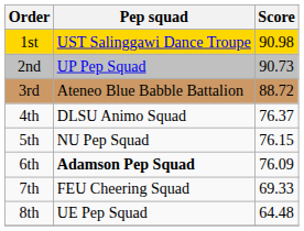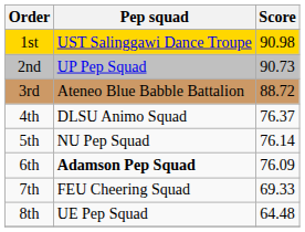 <table class=wikitable style="text-align:center;">
 <tr>
 <th>Order</th>
 <th>Pep squad</th>
 <th>Score</th>
 </tr>
 <tr bgcolor=gold>
 <td>1st</td>
 <td align=left> <a href='#'>UST Salinggawi Dance Troupe</a></td>
 <td>90.98</td>
 </tr>
 <tr bgcolor=silver>
 <td>2nd</td>
 <td align=left> <a href='#'>UP Pep Squad</a></td>
 <td>90.73</td>
 </tr>
 <tr bgcolor=#cc9966>
 <td>3rd</td>
 <td align=left> Ateneo Blue Babble Battalion</td>
 <td>88.72</td>
 </tr>
 <tr>
 <td>4th</td>
 <td align=left> DLSU Animo Squad</td>
 <td>76.37</td>
 </tr>
 <tr>
 <td>5th</td>
 <td align=left> NU Pep Squad</td>
-<td>76.15</td>
+<td>76.14</td>
 </tr>
 <tr>
 <td>6th</td>
 <td align=left><strong> Adamson Pep Squad</strong></td>
 <td>76.09</td>
 </tr>
 <tr>
 <td>7th</td>
 <td align=left> FEU Cheering Squad</td>
 <td>69.33</td>
 </tr>
 <tr>
 <td>8th</td>
 <td align=left> UE Pep Squad</td>
 <td>64.48</td>
 </tr>
 <tr>
 </tr>
 </table>
